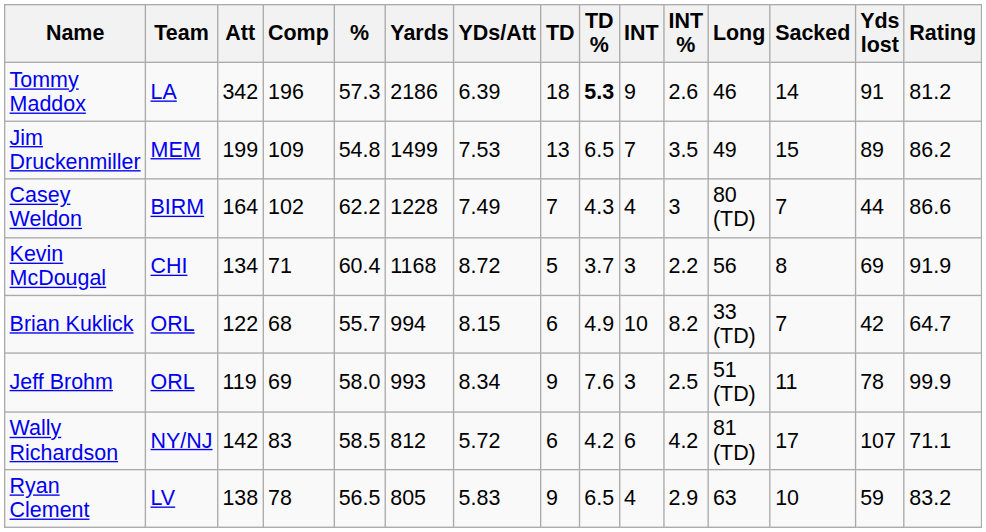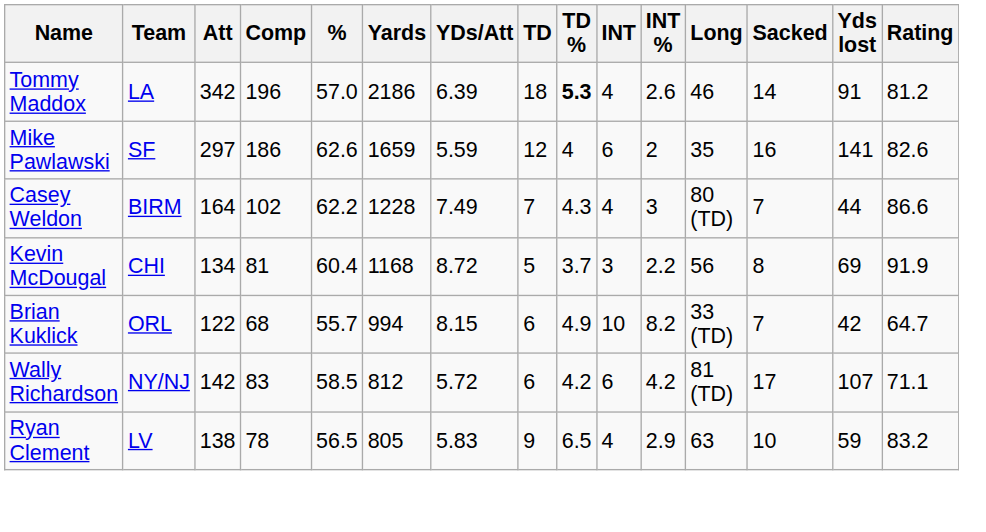 <table class="wikitable sortable">
 <tr>
 <th>Name</th>
 <th>Team</th>
 <th>Att</th>
 <th>Comp</th>
 <th>%</th>
 <th>Yards</th>
 <th>YDs/Att</th>
 <th>TD</th>
 <th>TD %</th>
 <th>INT</th>
 <th>INT %</th>
 <th>Long</th>
 <th>Sacked</th>
 <th>Yds lost</th>
 <th>Rating</th>
 </tr>
 <tr>
 <td><a href='#'>Tommy Maddox</a></td>
 <td><a href='#'>LA</a></td>
 <td>342</td>
 <td>196</td>
-<td>57.3</td>
+<td>57.0</td>
 <td>2186</td>
 <td>6.39</td>
 <td>18</td>
 <td><strong>5.3</strong></td>
-<td>9</td>
+<td>4</td>
 <td>2.6</td>
 <td>46</td>
 <td>14</td>
 <td>91</td>
 <td>81.2</td>
 </tr>
 <tr>
-<td><a href='#'>Jim Druckenmiller</a></td>
-<td><a href='#'>MEM</a></td>
-<td>199</td>
-<td>109</td>
-<td>54.8</td>
-<td>1499</td>
-<td>7.53</td>
-<td>13</td>
-<td>6.5</td>
-<td>7</td>
-<td>3.5</td>
-<td>49</td>
-<td>15</td>
-<td>89</td>
-<td>86.2</td>
+<td><a href='#'>Mike Pawlawski</a></td>
+<td><a href='#'>SF</a></td>
+<td>297</td>
+<td>186</td>
+<td>62.6</td>
+<td>1659</td>
+<td>5.59</td>
+<td>12</td>
+<td>4</td>
+<td>6</td>
+<td>2</td>
+<td>35</td>
+<td>16</td>
+<td>141</td>
+<td>82.6</td>
 </tr>
 <tr>
 <td><a href='#'>Casey Weldon</a></td>
 <td><a href='#'>BIRM</a></td>
 <td>164</td>
 <td>102</td>
 <td>62.2</td>
 <td>1228</td>
 <td>7.49</td>
 <td>7</td>
 <td>4.3</td>
 <td>4</td>
 <td>3</td>
 <td>80 (TD)</td>
 <td>7</td>
 <td>44</td>
 <td>86.6</td>
 </tr>
 <tr>
 <td><a href='#'>Kevin McDougal</a></td>
 <td><a href='#'>CHI</a></td>
 <td>134</td>
-<td>71</td>
+<td>81</td>
 <td>60.4</td>
 <td>1168</td>
 <td>8.72</td>
 <td>5</td>
 <td>3.7</td>
 <td>3</td>
 <td>2.2</td>
 <td>56</td>
 <td>8</td>
 <td>69</td>
 <td>91.9</td>
 </tr>
 <tr>
 <td><a href='#'>Brian Kuklick</a></td>
 <td><a href='#'>ORL</a></td>
 <td>122</td>
 <td>68</td>
 <td>55.7</td>
 <td>994</td>
 <td>8.15</td>
 <td>6</td>
 <td>4.9</td>
 <td>10</td>
 <td>8.2</td>
 <td>33 (TD)</td>
 <td>7</td>
 <td>42</td>
 <td>64.7</td>
-</tr>
-<tr>
-<td><a href='#'>Jeff Brohm</a></td>
-<td><a href='#'>ORL</a></td>
-<td>119</td>
-<td>69</td>
-<td>58.0</td>
-<td>993</td>
-<td>8.34</td>
-<td>9</td>
-<td>7.6</td>
-<td>3</td>
-<td>2.5</td>
-<td>51 (TD)</td>
-<td>11</td>
-<td>78</td>
-<td>99.9</td>
 </tr>
 <tr>
 <td><a href='#'>Wally Richardson</a></td>
 <td><a href='#'>NY/NJ</a></td>
 <td>142</td>
 <td>83</td>
 <td>58.5</td>
 <td>812</td>
 <td>5.72</td>
 <td>6</td>
 <td>4.2</td>
 <td>6</td>
 <td>4.2</td>
 <td>81 (TD)</td>
 <td>17</td>
 <td>107</td>
 <td>71.1</td>
 </tr>
 <tr>
 <td><a href='#'>Ryan Clement</a></td>
 <td><a href='#'>LV</a></td>
 <td>138</td>
 <td>78</td>
 <td>56.5</td>
 <td>805</td>
 <td>5.83</td>
 <td>9</td>
 <td>6.5</td>
 <td>4</td>
 <td>2.9</td>
 <td>63</td>
 <td>10</td>
 <td>59</td>
 <td>83.2</td>
 </tr>
 </table>
